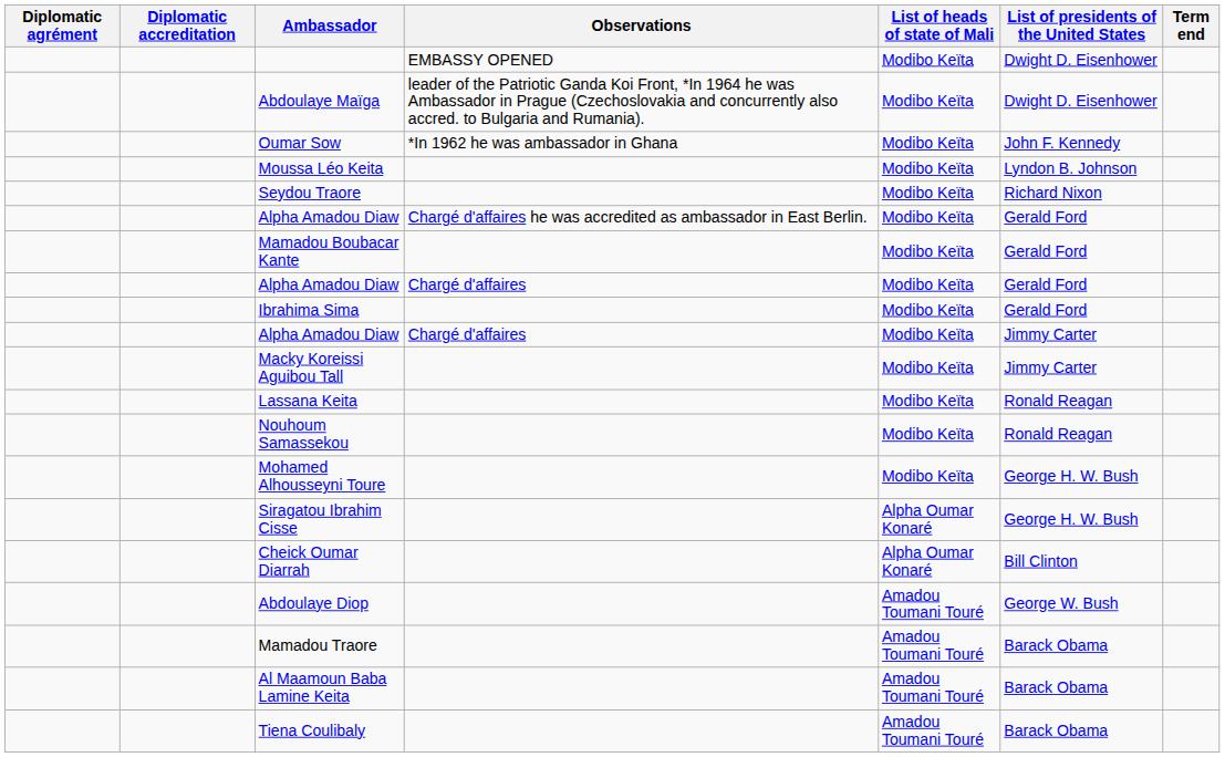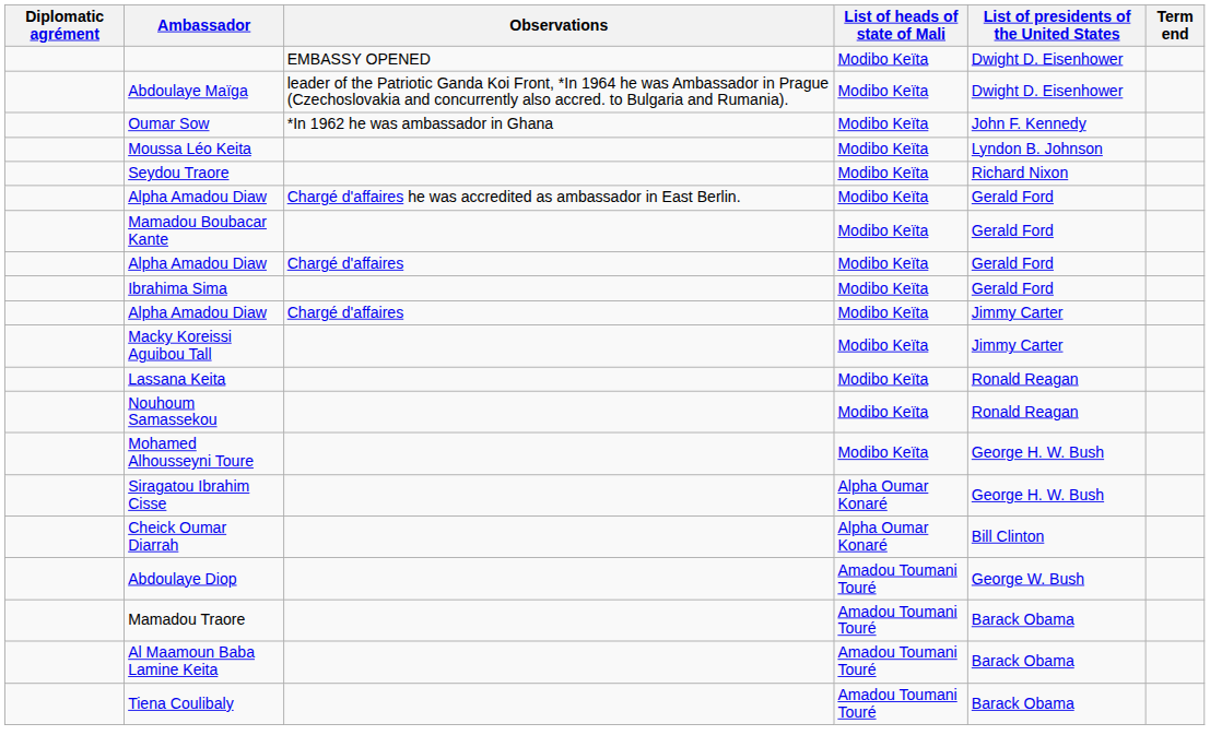 <table class="wikitable sortable">
 <tr>
 <th>Diplomatic <a href='#'>agrément</a></th>
-<th><a href='#'>Diplomatic accreditation</a></th>
 <th><a href='#'>Ambassador</a></th>
 <th>Observations</th>
 <th><a href='#'>List of heads of state of Mali</a></th>
 <th><a href='#'>List of presidents of the United States</a></th>
 <th>Term end</th>
 </tr>
 <tr>
 <td></td>
 <td></td>
-<td></td>
 <td>EMBASSY OPENED</td>
 <td><a href='#'>Modibo Keïta</a></td>
 <td><a href='#'>Dwight D. Eisenhower</a></td>
 <td></td>
 </tr>
 <tr>
-<td></td>
 <td></td>
 <td><a href='#'>Abdoulaye Maïga</a></td>
 <td>leader of the Patriotic Ganda Koi Front, *In 1964 he was Ambassador in Prague (Czechoslovakia and concurrently also accred. to Bulgaria and Rumania).</td>
 <td><a href='#'>Modibo Keïta</a></td>
 <td><a href='#'>Dwight D. Eisenhower</a></td>
 <td></td>
 </tr>
 <tr>
 <td></td>
-<td></td>
 <td><a href='#'>Oumar Sow</a></td>
 <td>*In 1962 he was ambassador in Ghana</td>
 <td><a href='#'>Modibo Keïta</a></td>
 <td><a href='#'>John F. Kennedy</a></td>
 <td></td>
 </tr>
 <tr>
-<td></td>
 <td></td>
 <td><a href='#'>Moussa Léo Keita</a></td>
 <td></td>
 <td><a href='#'>Modibo Keïta</a></td>
 <td><a href='#'>Lyndon B. Johnson</a></td>
 <td></td>
 </tr>
 <tr>
 <td></td>
-<td></td>
 <td><a href='#'>Seydou Traore</a></td>
 <td></td>
 <td><a href='#'>Modibo Keïta</a></td>
 <td><a href='#'>Richard Nixon</a></td>
 <td></td>
 </tr>
 <tr>
-<td></td>
 <td></td>
 <td><a href='#'>Alpha Amadou Diaw</a></td>
 <td><a href='#'>Chargé d'affaires</a>  he was accredited as ambassador in East Berlin.</td>
 <td><a href='#'>Modibo Keïta</a></td>
 <td><a href='#'>Gerald Ford</a></td>
 <td></td>
 </tr>
 <tr>
 <td></td>
-<td></td>
 <td><a href='#'>Mamadou Boubacar Kante</a></td>
 <td></td>
 <td><a href='#'>Modibo Keïta</a></td>
 <td><a href='#'>Gerald Ford</a></td>
 <td></td>
 </tr>
 <tr>
-<td></td>
 <td></td>
 <td><a href='#'>Alpha Amadou Diaw</a></td>
 <td><a href='#'>Chargé d'affaires</a></td>
 <td><a href='#'>Modibo Keïta</a></td>
 <td><a href='#'>Gerald Ford</a></td>
 <td></td>
 </tr>
 <tr>
 <td></td>
-<td></td>
 <td><a href='#'>Ibrahima Sima</a></td>
 <td></td>
 <td><a href='#'>Modibo Keïta</a></td>
 <td><a href='#'>Gerald Ford</a></td>
 <td></td>
 </tr>
 <tr>
-<td></td>
 <td></td>
 <td><a href='#'>Alpha Amadou Diaw</a></td>
 <td><a href='#'>Chargé d'affaires</a></td>
 <td><a href='#'>Modibo Keïta</a></td>
 <td><a href='#'>Jimmy Carter</a></td>
 <td></td>
 </tr>
 <tr>
 <td></td>
-<td></td>
 <td><a href='#'>Macky Koreissi Aguibou Tall</a></td>
 <td></td>
 <td><a href='#'>Modibo Keïta</a></td>
 <td><a href='#'>Jimmy Carter</a></td>
 <td></td>
 </tr>
 <tr>
-<td></td>
 <td></td>
 <td><a href='#'>Lassana Keita</a></td>
 <td></td>
 <td><a href='#'>Modibo Keïta</a></td>
 <td><a href='#'>Ronald Reagan</a></td>
 <td></td>
 </tr>
 <tr>
 <td></td>
-<td></td>
 <td><a href='#'>Nouhoum Samassekou</a></td>
 <td></td>
 <td><a href='#'>Modibo Keïta</a></td>
 <td><a href='#'>Ronald Reagan</a></td>
 <td></td>
 </tr>
 <tr>
-<td></td>
 <td></td>
 <td><a href='#'>Mohamed Alhousseyni Toure</a></td>
 <td></td>
 <td><a href='#'>Modibo Keïta</a></td>
 <td><a href='#'>George H. W. Bush</a></td>
 <td></td>
 </tr>
 <tr>
 <td></td>
-<td></td>
 <td><a href='#'>Siragatou Ibrahim Cisse</a></td>
 <td></td>
 <td><a href='#'>Alpha Oumar Konaré</a></td>
 <td><a href='#'>George H. W. Bush</a></td>
 <td></td>
 </tr>
 <tr>
-<td></td>
 <td></td>
 <td><a href='#'>Cheick Oumar Diarrah</a></td>
 <td></td>
 <td><a href='#'>Alpha Oumar Konaré</a></td>
 <td><a href='#'>Bill Clinton</a></td>
 <td></td>
 </tr>
 <tr>
 <td></td>
-<td></td>
 <td><a href='#'>Abdoulaye Diop</a></td>
 <td></td>
 <td><a href='#'>Amadou Toumani Touré</a></td>
 <td><a href='#'>George W. Bush</a></td>
 <td></td>
 </tr>
 <tr>
-<td></td>
 <td></td>
 <td>Mamadou Traore</td>
 <td></td>
 <td><a href='#'>Amadou Toumani Touré</a></td>
 <td><a href='#'>Barack Obama</a></td>
 <td></td>
 </tr>
 <tr>
 <td></td>
-<td></td>
 <td><a href='#'>Al Maamoun Baba Lamine Keita</a></td>
 <td></td>
 <td><a href='#'>Amadou Toumani Touré</a></td>
 <td><a href='#'>Barack Obama</a></td>
 <td></td>
 </tr>
 <tr>
 <td></td>
-<td></td>
 <td><a href='#'>Tiena Coulibaly</a></td>
 <td></td>
 <td><a href='#'>Amadou Toumani Touré</a></td>
 <td><a href='#'>Barack Obama</a></td>
 <td></td>
 </tr>
 </table>
